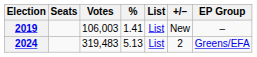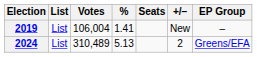 <table class="wikitable" style="text-align: center;">
 <tr>
 <th>Election</th>
-<th>Seats</th>
+<th>List</th>
 <th>Votes</th>
 <th>%</th>
-<th>List</th>
+<th>Seats</th>
 <th>+/–</th>
 <th>EP Group</th>
 </tr>
 <tr>
 <th><a href='#'>2019</a></th>
+<td><a href='#'>List</a></td>
+<td>106,004</td>
+<td>1.41</td>
 <td></td>
-<td>106,003</td>
-<td>1.41</td>
-<td><a href='#'>List</a></td>
 <td>New</td>
 <td>–</td>
 </tr>
 <tr>
 <th><a href='#'>2024</a></th>
+<td><a href='#'>List</a></td>
+<td>310,489</td>
+<td>5.13</td>
 <td></td>
-<td>319,483</td>
-<td>5.13</td>
-<td><a href='#'>List</a></td>
 <td> 2</td>
 <td><a href='#'>Greens/EFA</a></td>
 </tr>
 </table>
